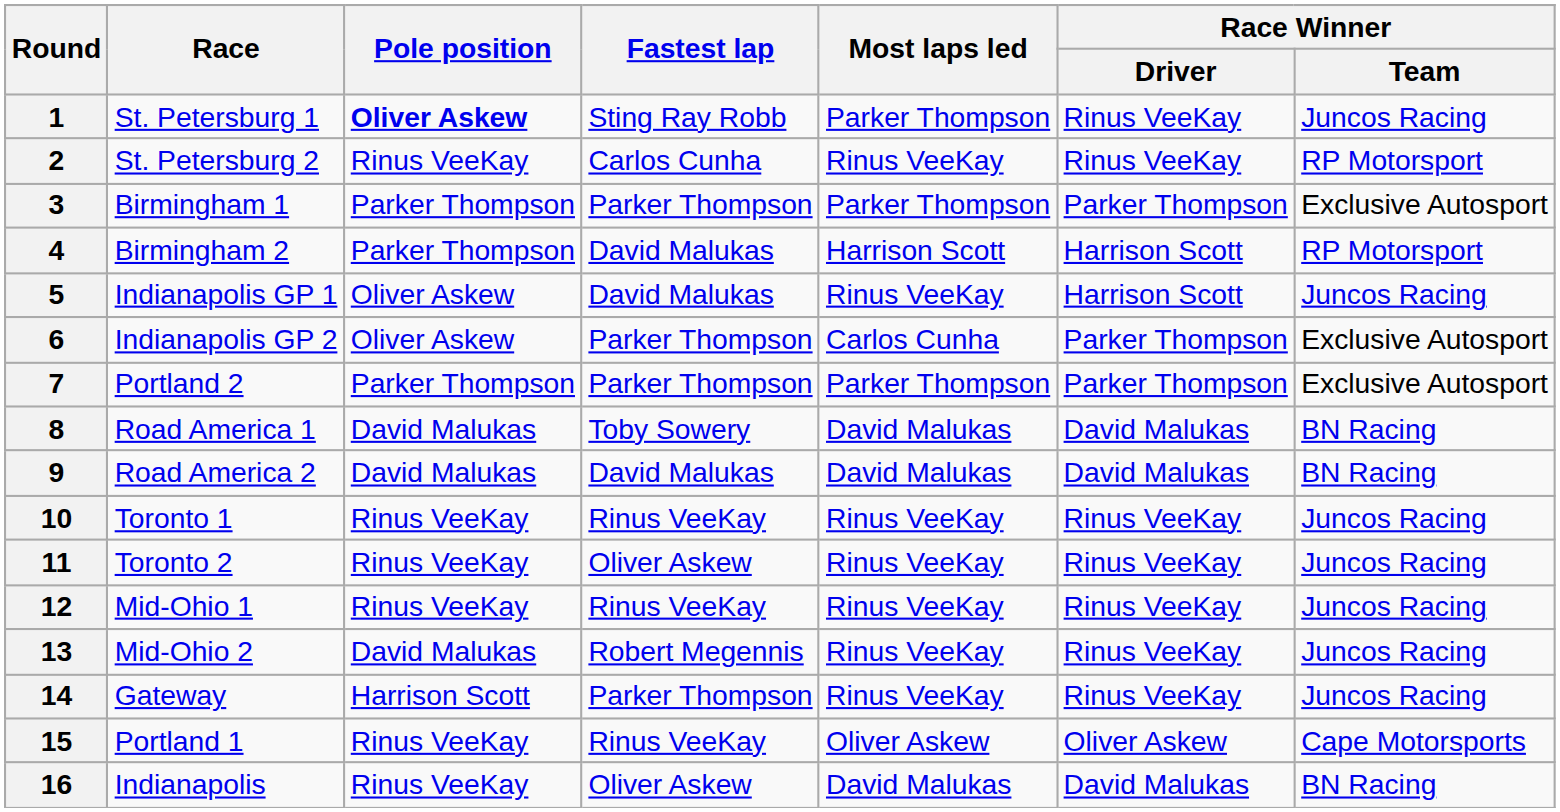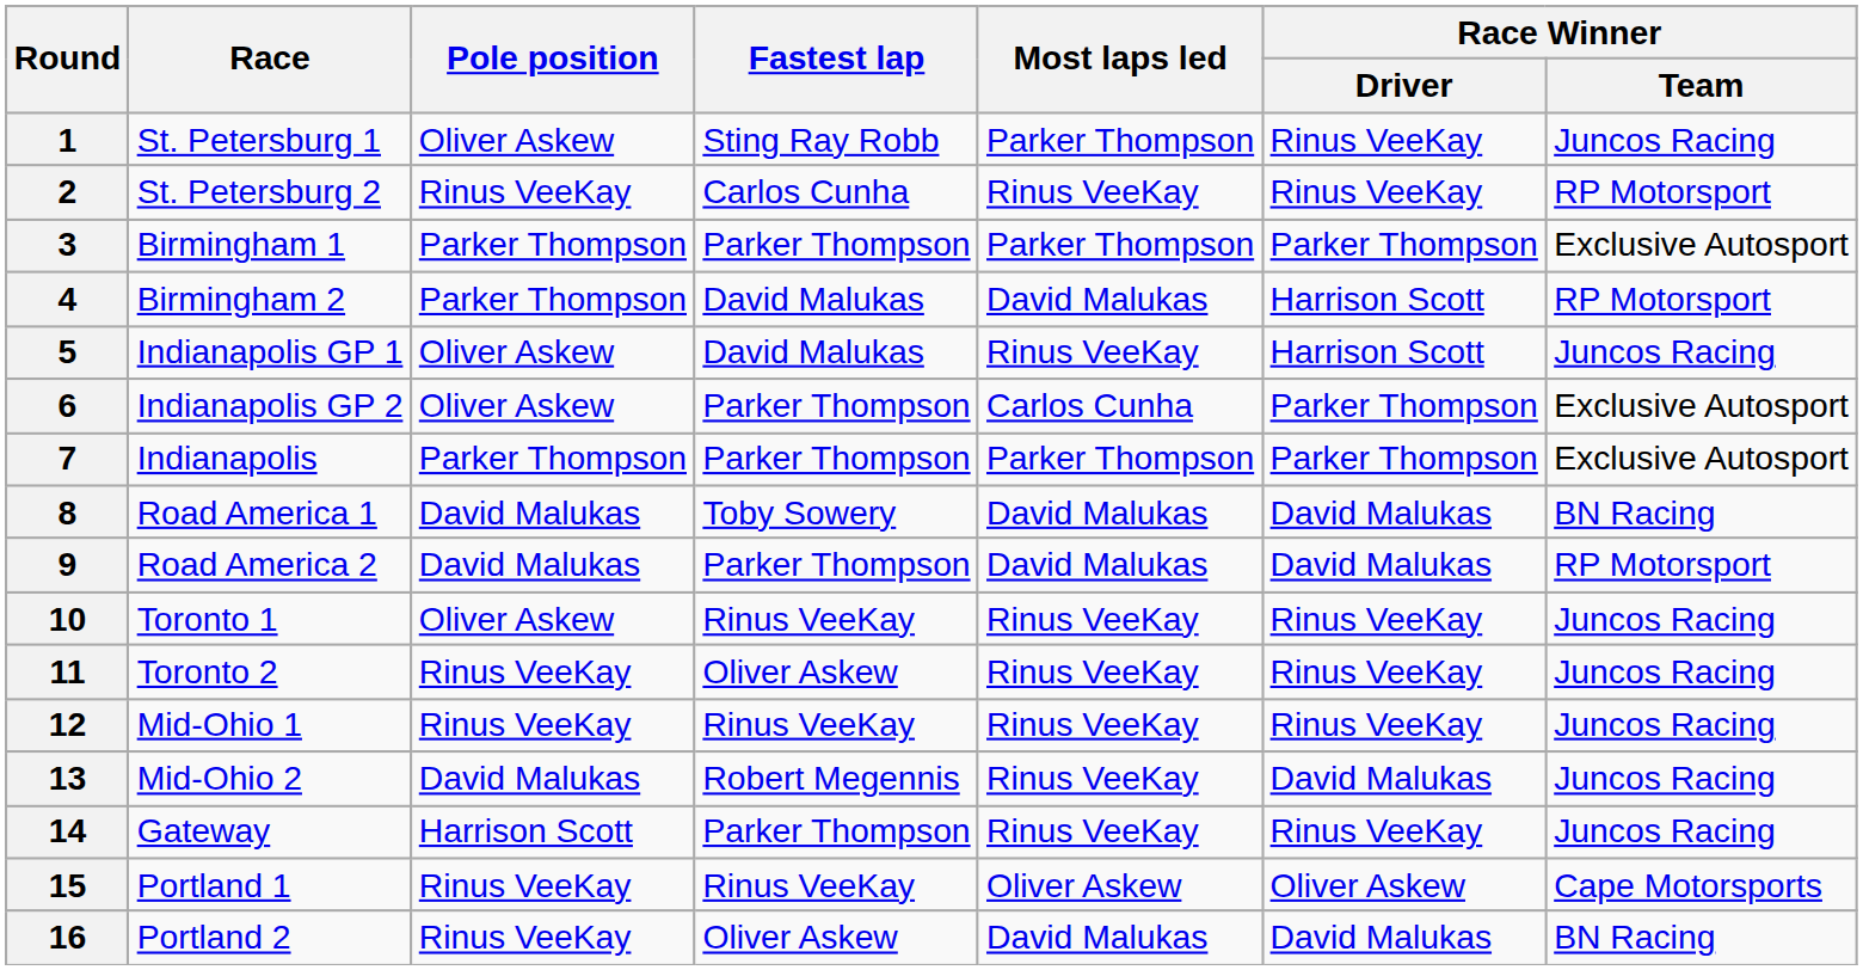 <table class="wikitable" style="font-size: 85%">
 <tr>
 <th rowspan=2>Round</th>
 <th rowspan=2>Race</th>
 <th rowspan=2><a href='#'>Pole position</a></th>
 <th rowspan=2><a href='#'>Fastest lap</a></th>
 <th rowspan=2>Most laps led</th>
 <th colspan=2>Race Winner</th>
 </tr>
 <tr>
 <th>Driver</th>
 <th>Team</th>
 </tr>
 <tr>
 <th>1</th>
 <td><a href='#'>St. Petersburg 1</a></td>
-<td><strong> <a href='#'>Oliver Askew</a></strong></td>
+<td> <a href='#'>Oliver Askew</a></td>
 <td> <a href='#'>Sting Ray Robb</a></td>
 <td> <a href='#'>Parker Thompson</a></td>
 <td> <a href='#'>Rinus VeeKay</a></td>
 <td><a href='#'>Juncos Racing</a></td>
 </tr>
 <tr>
 <th>2</th>
 <td><a href='#'>St. Petersburg 2</a></td>
 <td> <a href='#'>Rinus VeeKay</a></td>
 <td> <a href='#'>Carlos Cunha</a></td>
 <td> <a href='#'>Rinus VeeKay</a></td>
 <td> <a href='#'>Rinus VeeKay</a></td>
 <td><a href='#'>RP Motorsport</a></td>
 </tr>
 <tr>
 <th>3</th>
 <td><a href='#'>Birmingham 1</a></td>
 <td> <a href='#'>Parker Thompson</a></td>
 <td> <a href='#'>Parker Thompson</a></td>
 <td> <a href='#'>Parker Thompson</a></td>
 <td> <a href='#'>Parker Thompson</a></td>
 <td>Exclusive Autosport</td>
 </tr>
 <tr>
 <th>4</th>
 <td><a href='#'>Birmingham 2</a></td>
 <td> <a href='#'>Parker Thompson</a></td>
 <td> <a href='#'>David Malukas</a></td>
-<td> <a href='#'>Harrison Scott</a></td>
+<td> <a href='#'>David Malukas</a></td>
 <td> <a href='#'>Harrison Scott</a></td>
 <td><a href='#'>RP Motorsport</a></td>
 </tr>
 <tr>
 <th>5</th>
 <td><a href='#'>Indianapolis GP 1</a></td>
 <td> <a href='#'>Oliver Askew</a></td>
 <td> <a href='#'>David Malukas</a></td>
 <td> <a href='#'>Rinus VeeKay</a></td>
 <td> <a href='#'>Harrison Scott</a></td>
 <td><a href='#'>Juncos Racing</a></td>
 </tr>
 <tr>
 <th>6</th>
 <td><a href='#'>Indianapolis GP 2</a></td>
 <td> <a href='#'>Oliver Askew</a></td>
 <td> <a href='#'>Parker Thompson</a></td>
 <td> <a href='#'>Carlos Cunha</a></td>
 <td> <a href='#'>Parker Thompson</a></td>
 <td>Exclusive Autosport</td>
 </tr>
 <tr>
 <th>7</th>
-<td><a href='#'>Portland 2</a></td>
+<td><a href='#'>Indianapolis</a></td>
 <td> <a href='#'>Parker Thompson</a></td>
 <td> <a href='#'>Parker Thompson</a></td>
 <td> <a href='#'>Parker Thompson</a></td>
 <td> <a href='#'>Parker Thompson</a></td>
 <td>Exclusive Autosport</td>
 </tr>
 <tr>
 <th>8</th>
 <td><a href='#'>Road America 1</a></td>
 <td> <a href='#'>David Malukas</a></td>
 <td> <a href='#'>Toby Sowery</a></td>
 <td> <a href='#'>David Malukas</a></td>
 <td> <a href='#'>David Malukas</a></td>
 <td><a href='#'>BN Racing</a></td>
 </tr>
 <tr>
 <th>9</th>
 <td><a href='#'>Road America 2</a></td>
 <td> <a href='#'>David Malukas</a></td>
+<td> <a href='#'>Parker Thompson</a></td>
 <td> <a href='#'>David Malukas</a></td>
 <td> <a href='#'>David Malukas</a></td>
-<td> <a href='#'>David Malukas</a></td>
-<td><a href='#'>BN Racing</a></td>
+<td><a href='#'>RP Motorsport</a></td>
 </tr>
 <tr>
 <th>10</th>
 <td><a href='#'>Toronto 1</a></td>
-<td> <a href='#'>Rinus VeeKay</a></td>
+<td> <a href='#'>Oliver Askew</a></td>
 <td> <a href='#'>Rinus VeeKay</a></td>
 <td> <a href='#'>Rinus VeeKay</a></td>
 <td> <a href='#'>Rinus VeeKay</a></td>
 <td><a href='#'>Juncos Racing</a></td>
 </tr>
 <tr>
 <th>11</th>
 <td><a href='#'>Toronto 2</a></td>
 <td> <a href='#'>Rinus VeeKay</a></td>
 <td> <a href='#'>Oliver Askew</a></td>
 <td> <a href='#'>Rinus VeeKay</a></td>
 <td> <a href='#'>Rinus VeeKay</a></td>
 <td><a href='#'>Juncos Racing</a></td>
 </tr>
 <tr>
 <th>12</th>
 <td><a href='#'>Mid-Ohio 1</a></td>
 <td> <a href='#'>Rinus VeeKay</a></td>
 <td> <a href='#'>Rinus VeeKay</a></td>
 <td> <a href='#'>Rinus VeeKay</a></td>
 <td> <a href='#'>Rinus VeeKay</a></td>
 <td><a href='#'>Juncos Racing</a></td>
 </tr>
 <tr>
 <th>13</th>
 <td><a href='#'>Mid-Ohio 2</a></td>
 <td> <a href='#'>David Malukas</a></td>
 <td> <a href='#'>Robert Megennis</a></td>
 <td> <a href='#'>Rinus VeeKay</a></td>
-<td> <a href='#'>Rinus VeeKay</a></td>
+<td> <a href='#'>David Malukas</a></td>
 <td><a href='#'>Juncos Racing</a></td>
 </tr>
 <tr>
 <th>14</th>
 <td><a href='#'>Gateway</a></td>
 <td> <a href='#'>Harrison Scott</a></td>
 <td> <a href='#'>Parker Thompson</a></td>
 <td> <a href='#'>Rinus VeeKay</a></td>
 <td> <a href='#'>Rinus VeeKay</a></td>
 <td><a href='#'>Juncos Racing</a></td>
 </tr>
 <tr>
 <th>15</th>
 <td><a href='#'>Portland 1</a></td>
 <td> <a href='#'>Rinus VeeKay</a></td>
 <td> <a href='#'>Rinus VeeKay</a></td>
 <td> <a href='#'>Oliver Askew</a></td>
 <td> <a href='#'>Oliver Askew</a></td>
 <td><a href='#'>Cape Motorsports</a></td>
 </tr>
 <tr>
 <th>16</th>
-<td><a href='#'>Indianapolis</a></td>
+<td><a href='#'>Portland 2</a></td>
 <td> <a href='#'>Rinus VeeKay</a></td>
 <td> <a href='#'>Oliver Askew</a></td>
 <td> <a href='#'>David Malukas</a></td>
 <td> <a href='#'>David Malukas</a></td>
 <td><a href='#'>BN Racing</a></td>
 </tr>
 </table>
